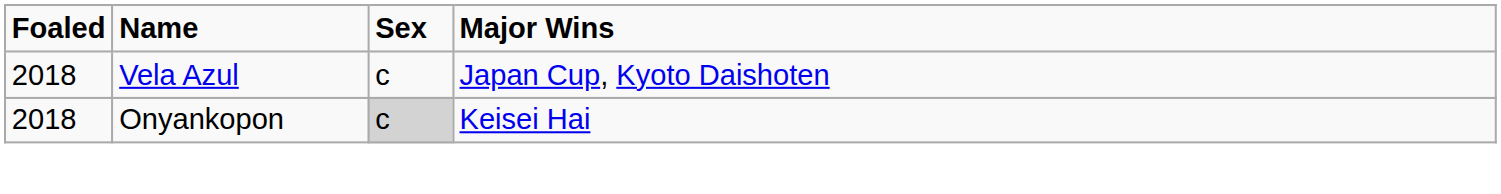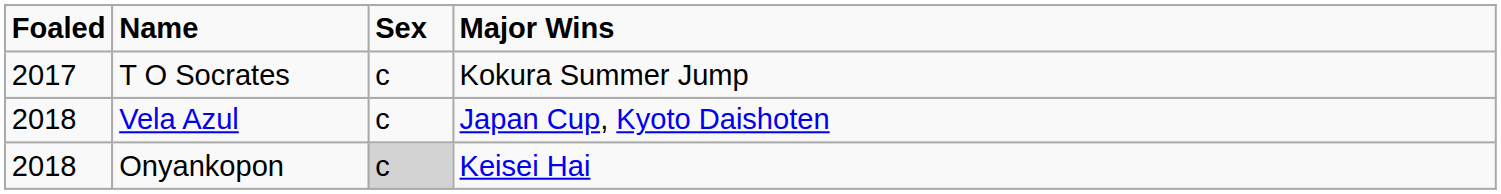 <table class="wikitable" style="border-collapse: collapse; font-size: 90%; white-space: nowrap">
 <tr>
 <td width="35px"><strong>Foaled</strong></td>
 <td width="120px"><strong>Name</strong></td>
 <td width="35px"><strong>Sex</strong></td>
 <td width="510px"><strong>Major Wins</strong></td>
+</tr>
+<tr>
+<td>2017</td>
+<td>T O Socrates</td>
+<td>c</td>
+<td>Kokura Summer Jump</td>
 </tr>
 <tr>
 <td>2018</td>
 <td><a href='#'>Vela Azul</a></td>
 <td>c</td>
 <td><a href='#'>Japan Cup</a>, <a href='#'>Kyoto Daishoten</a></td>
 </tr>
 <tr>
 <td>2018</td>
 <td>Onyankopon</td>
 <td style="background: lightgrey;">c</td>
 <td><a href='#'>Keisei Hai</a></td>
 </tr>
 </table>
